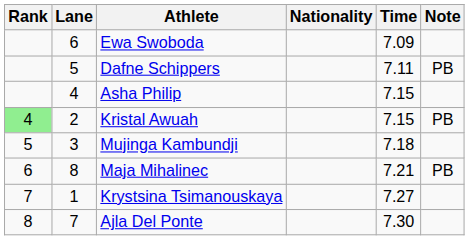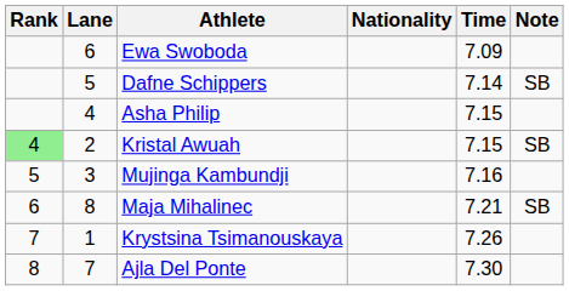 <table class="wikitable sortable" style="text-align:center">
 <tr>
 <th>Rank</th>
 <th>Lane</th>
 <th>Athlete</th>
 <th>Nationality</th>
 <th>Time</th>
 <th>Note</th>
 </tr>
 <tr>
 <td></td>
 <td>6</td>
 <td align=left><a href='#'>Ewa Swoboda</a></td>
 <td align=left></td>
 <td>7.09</td>
 <td></td>
 </tr>
 <tr>
 <td></td>
 <td>5</td>
 <td align=left><a href='#'>Dafne Schippers</a></td>
 <td align=left></td>
-<td>7.11</td>
-<td>PB</td>
+<td>7.14</td>
+<td>SB</td>
 </tr>
 <tr>
 <td></td>
 <td>4</td>
 <td align=left><a href='#'>Asha Philip</a></td>
 <td align=left></td>
 <td>7.15</td>
 <td></td>
 </tr>
 <tr>
 <td style="background: lightgreen;">4</td>
 <td>2</td>
 <td align=left><a href='#'>Kristal Awuah</a></td>
 <td align=left></td>
 <td>7.15</td>
-<td>PB</td>
+<td>SB</td>
 </tr>
 <tr>
 <td>5</td>
 <td>3</td>
 <td align=left><a href='#'>Mujinga Kambundji</a></td>
 <td align=left></td>
-<td>7.18</td>
+<td>7.16</td>
 <td></td>
 </tr>
 <tr>
 <td>6</td>
 <td>8</td>
 <td align=left><a href='#'>Maja Mihalinec</a></td>
 <td align=left></td>
 <td>7.21</td>
-<td>PB</td>
+<td>SB</td>
 </tr>
 <tr>
 <td>7</td>
 <td>1</td>
 <td align=left><a href='#'>Krystsina Tsimanouskaya</a></td>
 <td align=left></td>
-<td>7.27</td>
+<td>7.26</td>
 <td></td>
 </tr>
 <tr>
 <td>8</td>
 <td>7</td>
 <td align=left><a href='#'>Ajla Del Ponte</a></td>
 <td align=left></td>
 <td>7.30</td>
 <td></td>
 </tr>
 </table>
